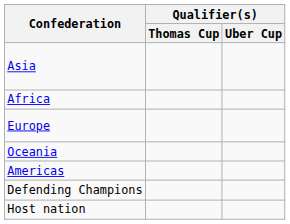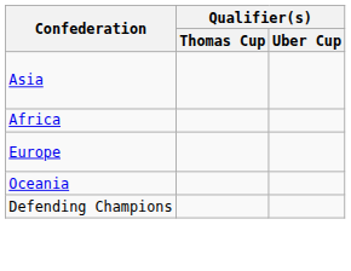 <table class=wikitable>
 <tr>
 <th rowspan=2>Confederation</th>
 <th colspan=2>Qualifier(s)</th>
 </tr>
 <tr>
 <th>Thomas Cup</th>
 <th>Uber Cup</th>
 </tr>
 <tr>
 <td><a href='#'>Asia</a></td>
 <td><br><br><br></td>
 <td><br><br><br></td>
 </tr>
 <tr>
 <td><a href='#'>Africa</a></td>
 <td></td>
 <td></td>
 </tr>
 <tr>
 <td><a href='#'>Europe</a></td>
 <td><br><br></td>
 <td><br><br></td>
 </tr>
 <tr>
 <td><a href='#'>Oceania</a></td>
 <td></td>
 <td></td>
 </tr>
 <tr>
-<td><a href='#'>Americas</a></td>
-<td></td>
-<td></td>
-</tr>
-<tr>
 <td>Defending Champions</td>
 <td></td>
 <td></td>
 </tr>
-<tr>
-<td>Host nation</td>
-<td></td>
-<td></td>
-</tr>
 </table>
